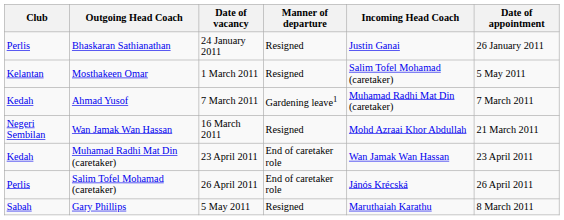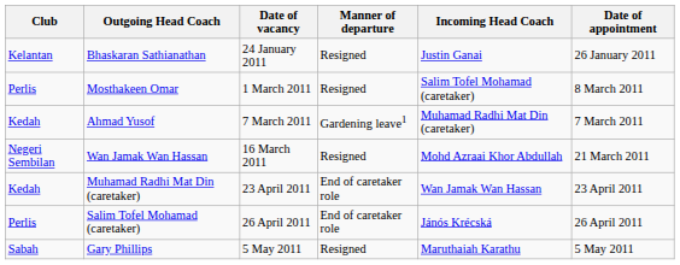 <table class="wikitable">
 <tr>
 <th>Club</th>
 <th>Outgoing Head Coach</th>
 <th>Date of vacancy</th>
 <th>Manner of departure</th>
 <th>Incoming Head Coach</th>
 <th>Date of appointment</th>
 </tr>
 <tr>
-<td><a href='#'>Perlis</a></td>
+<td><a href='#'>Kelantan</a></td>
 <td><a href='#'>Bhaskaran Sathianathan</a></td>
 <td>24 January 2011</td>
 <td>Resigned</td>
 <td><a href='#'>Justin Ganai</a></td>
 <td>26 January 2011</td>
 </tr>
 <tr>
-<td><a href='#'>Kelantan</a></td>
+<td><a href='#'>Perlis</a></td>
 <td><a href='#'>Mosthakeen Omar</a></td>
 <td>1 March 2011</td>
 <td>Resigned</td>
 <td><a href='#'>Salim Tofel Mohamad</a> (caretaker)</td>
-<td>5 May 2011</td>
+<td>8 March 2011</td>
 </tr>
 <tr>
 <td><a href='#'>Kedah</a></td>
 <td><a href='#'>Ahmad Yusof</a></td>
 <td>7 March 2011</td>
 <td>Gardening leave<sup>1</sup></td>
 <td><a href='#'>Muhamad Radhi Mat Din</a> (caretaker)</td>
 <td>7 March 2011</td>
 </tr>
 <tr>
 <td><a href='#'>Negeri Sembilan</a></td>
 <td><a href='#'>Wan Jamak Wan Hassan</a></td>
 <td>16 March 2011</td>
 <td>Resigned</td>
 <td><a href='#'>Mohd Azraai Khor Abdullah</a></td>
 <td>21 March 2011</td>
 </tr>
 <tr>
 <td><a href='#'>Kedah</a></td>
 <td><a href='#'>Muhamad Radhi Mat Din</a> (caretaker)</td>
 <td>23 April 2011</td>
 <td>End of caretaker role</td>
 <td><a href='#'>Wan Jamak Wan Hassan</a></td>
 <td>23 April 2011</td>
 </tr>
 <tr>
 <td><a href='#'>Perlis</a></td>
 <td><a href='#'>Salim Tofel Mohamad</a> (caretaker)</td>
 <td>26 April 2011</td>
 <td>End of caretaker role</td>
 <td><a href='#'>Jánós Krécská</a></td>
 <td>26 April 2011</td>
 </tr>
 <tr>
 <td><a href='#'>Sabah</a></td>
 <td><a href='#'>Gary Phillips</a></td>
 <td>5 May 2011</td>
 <td>Resigned</td>
 <td><a href='#'>Maruthaiah Karathu</a></td>
-<td>8 March 2011</td>
+<td>5 May 2011</td>
 </tr>
 </table>
